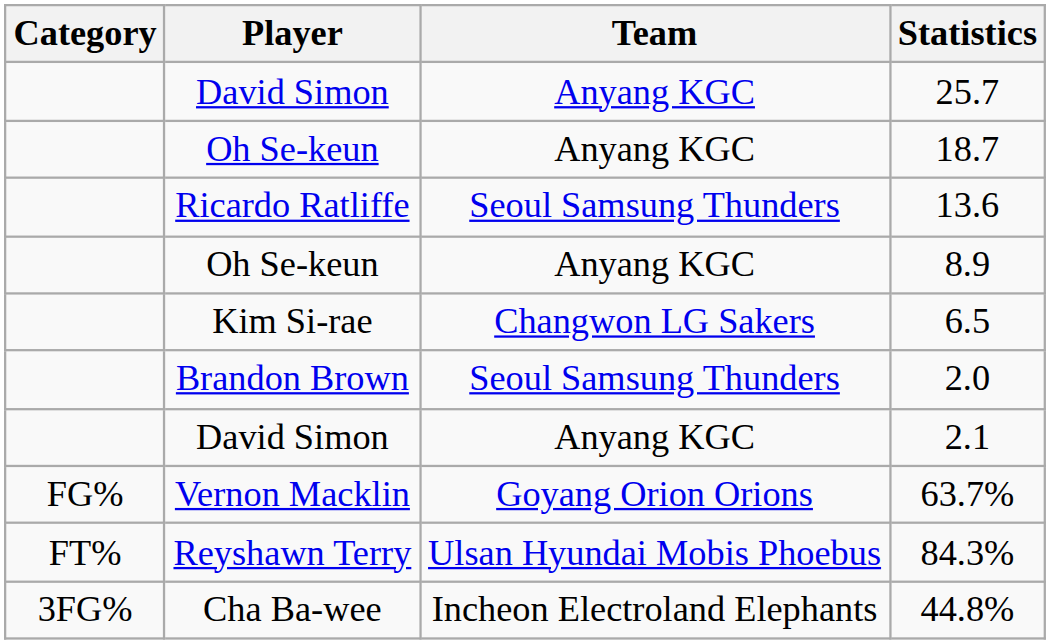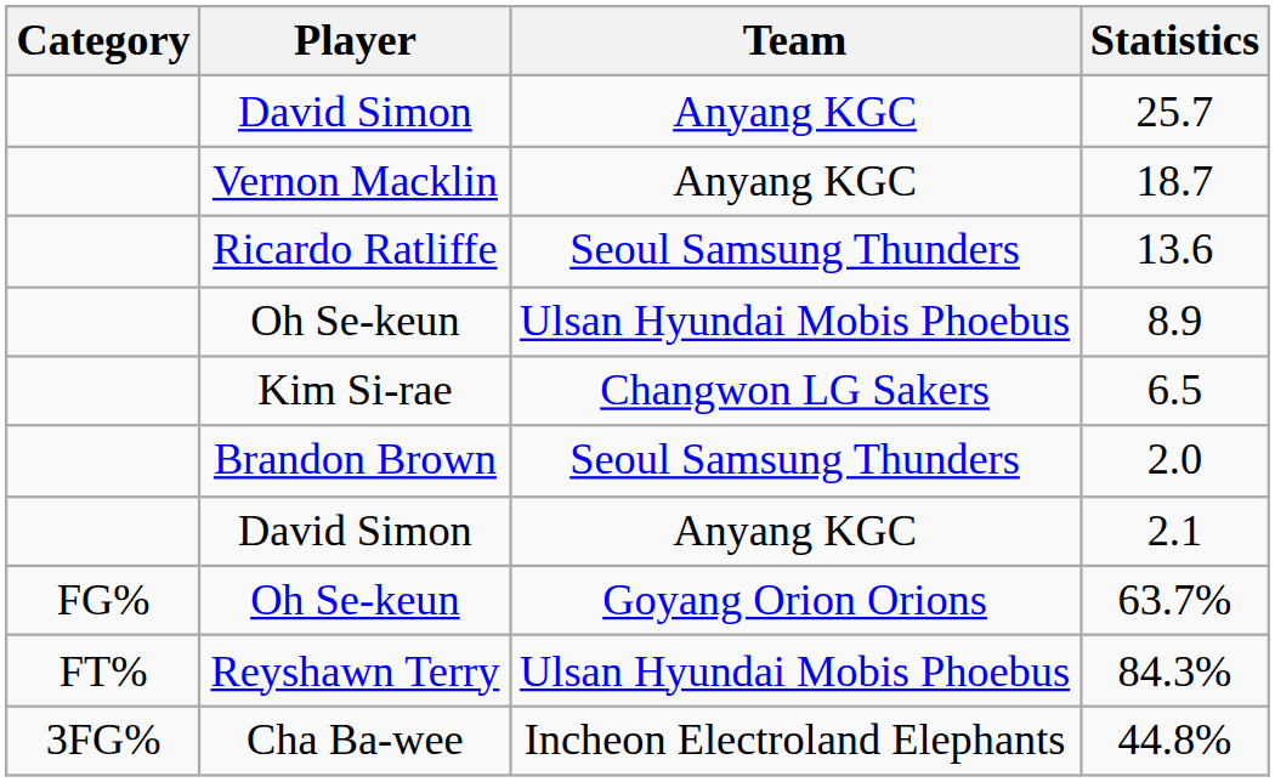 <table class="wikitable" style="text-align:center">
 <tr>
 <th>Category</th>
 <th>Player</th>
 <th>Team</th>
 <th>Statistics</th>
 </tr>
 <tr>
 <td><a href='#'></a></td>
 <td> <a href='#'>David Simon</a></td>
 <td><a href='#'>Anyang KGC</a></td>
 <td>25.7</td>
 </tr>
 <tr>
 <td><a href='#'></a></td>
-<td><a href='#'>Oh Se-keun</a></td>
+<td> <a href='#'>Vernon Macklin</a></td>
 <td>Anyang KGC</td>
 <td>18.7</td>
 </tr>
 <tr>
 <td><a href='#'></a></td>
 <td> <a href='#'>Ricardo Ratliffe</a></td>
 <td><a href='#'>Seoul Samsung Thunders</a></td>
 <td>13.6</td>
 </tr>
 <tr>
 <td><a href='#'></a></td>
 <td>Oh Se-keun</td>
-<td>Anyang KGC</td>
+<td><a href='#'>Ulsan Hyundai Mobis Phoebus</a></td>
 <td>8.9</td>
 </tr>
 <tr>
 <td><a href='#'></a></td>
 <td> Kim Si-rae</td>
 <td><a href='#'>Changwon LG Sakers</a></td>
 <td>6.5</td>
 </tr>
 <tr>
 <td><a href='#'></a></td>
 <td> <a href='#'>Brandon Brown</a></td>
 <td><a href='#'>Seoul Samsung Thunders</a></td>
 <td>2.0</td>
 </tr>
 <tr>
 <td><a href='#'></a></td>
 <td> David Simon</td>
 <td>Anyang KGC</td>
 <td>2.1</td>
 </tr>
 <tr>
 <td>FG%</td>
-<td> <a href='#'>Vernon Macklin</a></td>
+<td><a href='#'>Oh Se-keun</a></td>
 <td><a href='#'>Goyang Orion Orions</a></td>
 <td>63.7%</td>
 </tr>
 <tr>
 <td>FT%</td>
 <td> <a href='#'>Reyshawn Terry</a></td>
 <td><a href='#'>Ulsan Hyundai Mobis Phoebus</a></td>
 <td>84.3%</td>
 </tr>
 <tr>
 <td>3FG%</td>
 <td> Cha Ba-wee</td>
 <td>Incheon Electroland Elephants</td>
 <td>44.8%</td>
 </tr>
 </table>
